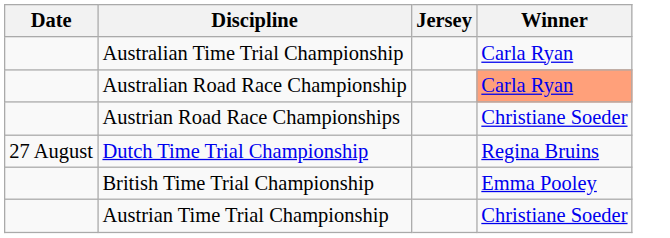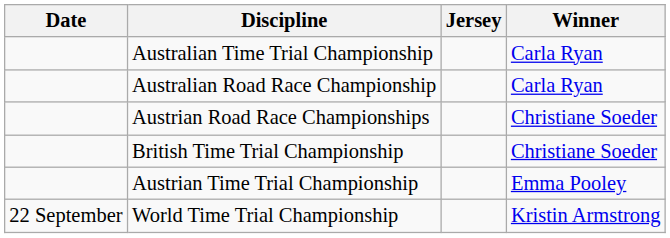 <table class="wikitable">
 <tr>
 <th>Date</th>
 <th>Discipline</th>
 <th>Jersey</th>
 <th>Winner</th>
 </tr>
 <tr>
 <td></td>
 <td>Australian Time Trial Championship</td>
 <td></td>
 <td><a href='#'>Carla Ryan</a></td>
 </tr>
 <tr>
 <td></td>
 <td>Australian Road Race Championship</td>
 <td></td>
-<td style="background: lightsalmon;"><a href='#'>Carla Ryan</a></td>
+<td><a href='#'>Carla Ryan</a></td>
 </tr>
 <tr>
 <td></td>
 <td>Austrian Road Race Championships</td>
 <td></td>
 <td><a href='#'>Christiane Soeder</a></td>
 </tr>
 <tr>
-<td>27 August</td>
-<td><a href='#'>Dutch Time Trial Championship</a></td>
-<td></td>
-<td><a href='#'>Regina Bruins</a></td>
-</tr>
-<tr>
 <td></td>
 <td>British Time Trial Championship</td>
 <td></td>
-<td><a href='#'>Emma Pooley</a></td>
+<td><a href='#'>Christiane Soeder</a></td>
 </tr>
 <tr>
 <td></td>
 <td>Austrian Time Trial Championship</td>
 <td></td>
-<td><a href='#'>Christiane Soeder</a></td>
+<td><a href='#'>Emma Pooley</a></td>
+</tr>
+<tr>
+<td>22 September</td>
+<td>World Time Trial Championship</td>
+<td></td>
+<td><a href='#'>Kristin Armstrong</a></td>
 </tr>
 </table>
